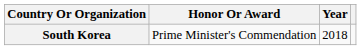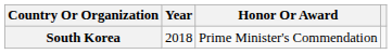 <table class="wikitable plainrowheaders">
 <tr>
 <th scope="col">Country Or Organization</th>
+<th scope="col">Year</th>
 <th scope="col">Honor Or Award</th>
-<th scope="col">Year</th>
 <th scope="col" class="unsortable"></th>
 </tr>
 <tr>
 <th scope="row">South Korea</th>
+<td style="text-align:center">2018</td>
 <td>Prime Minister's Commendation</td>
-<td style="text-align:center">2018</td>
 <td style="text-align:center"></td>
 </tr>
 </table>
